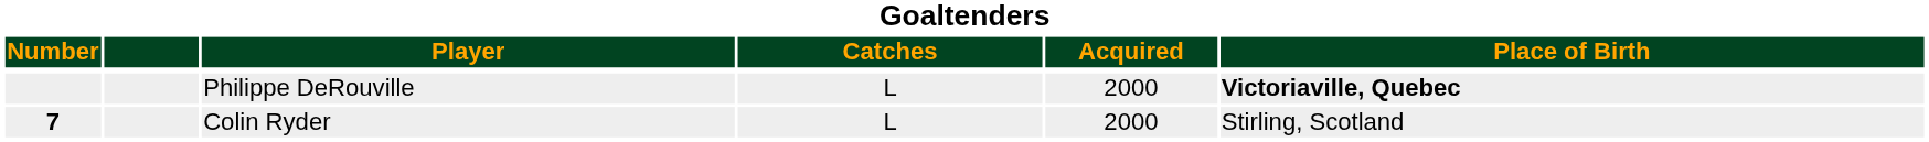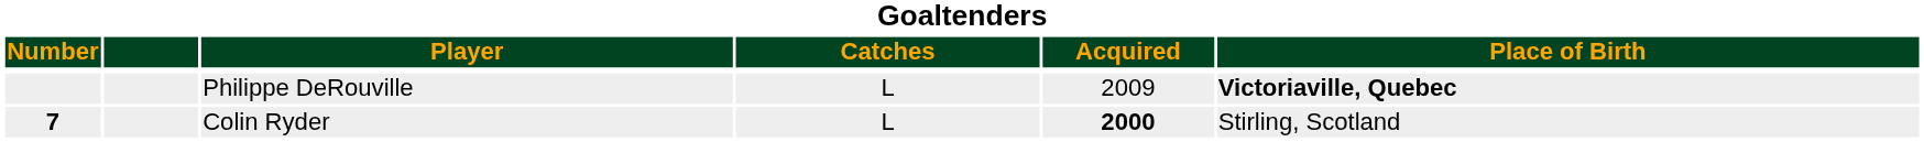 <table class="toccolours" style="width:100%">
 <tr>
 <th colspan=6><big>Goaltenders </big></th>
 </tr>
 <tr style="background:#014421; color:#FFA500">
 <th width=5%>Number</th>
 <th width=5%></th>
 <th !width=15%>Player</th>
 <th width=16%>Catches</th>
 <th width=9%>Acquired</th>
 <th width=37%>Place of Birth</th>
 </tr>
 <tr>
 </tr>
 <tr style="background:#eee">
 <td align=center></td>
 <td align=center></td>
 <td>Philippe DeRouville</td>
 <td align=center>L</td>
-<td align=center>2000</td>
+<td align=center>2009</td>
 <td><strong>Victoriaville, Quebec</strong></td>
 </tr>
 <tr style="background:#eee">
 <td align=center><strong>7</strong></td>
 <td align=center></td>
 <td>Colin Ryder</td>
 <td align=center>L</td>
-<td align=center>2000</td>
+<td align=center><strong>2000</strong></td>
 <td>Stirling, Scotland</td>
 </tr>
 </table>
